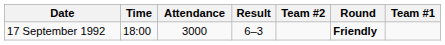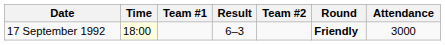 <table class="wikitable" style="width:100%">
 <tr>
 <th>Date</th>
 <th>Time</th>
-<th>Attendance</th>
+<th>Team #1</th>
 <th>Result</th>
 <th>Team #2</th>
 <th>Round</th>
-<th>Team #1</th>
+<th>Attendance</th>
 </tr>
 <tr>
 <td>17 September 1992</td>
-<td>18:00</td>
-<td style="text-align:center">3000</td>
+<td style="background: lightyellow;">18:00</td>
+<td></td>
 <td style="text-align:center">6–3</td>
 <td></td>
 <td><strong>Friendly</strong></td>
-<td></td>
+<td style="text-align:center">3000</td>
 </tr>
 </table>
